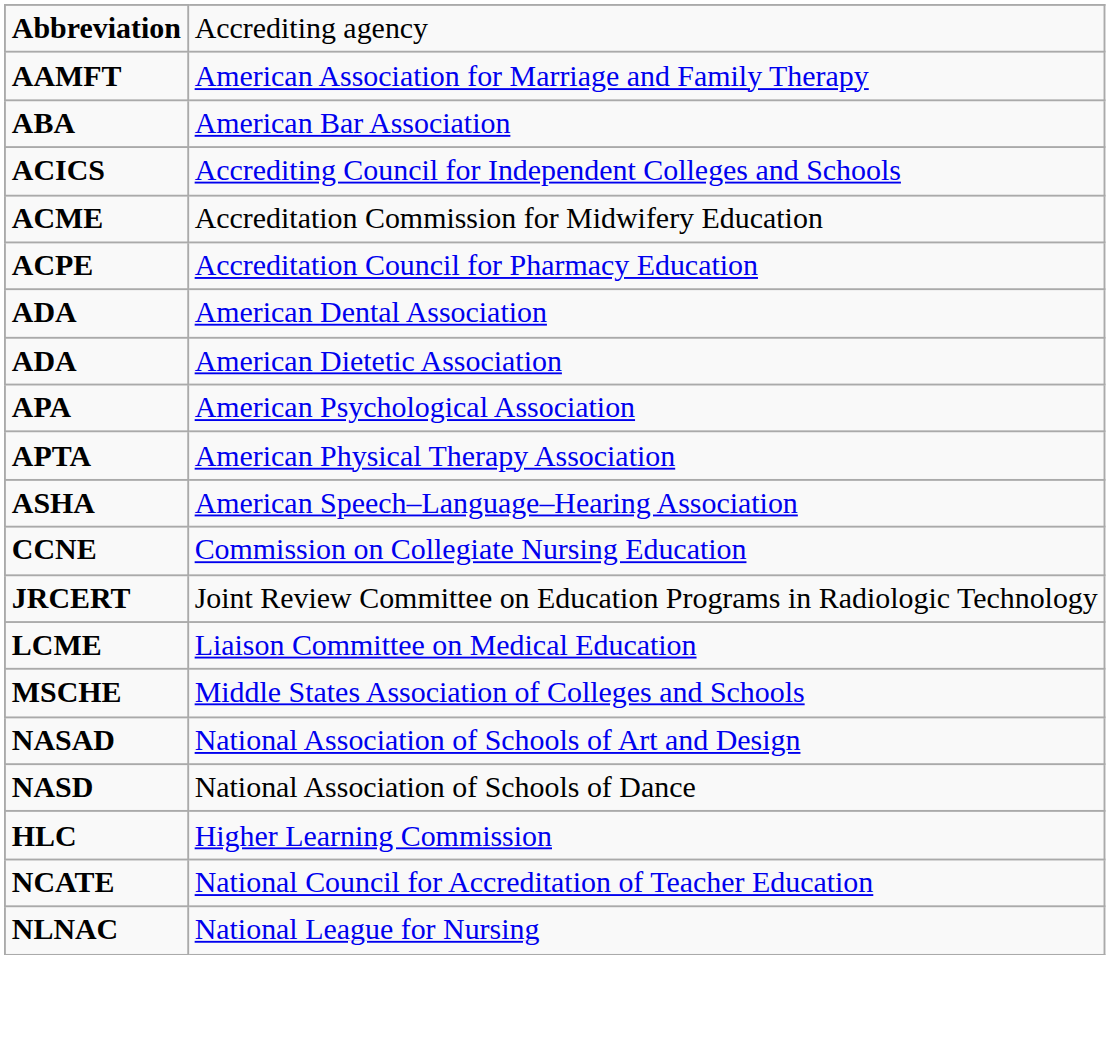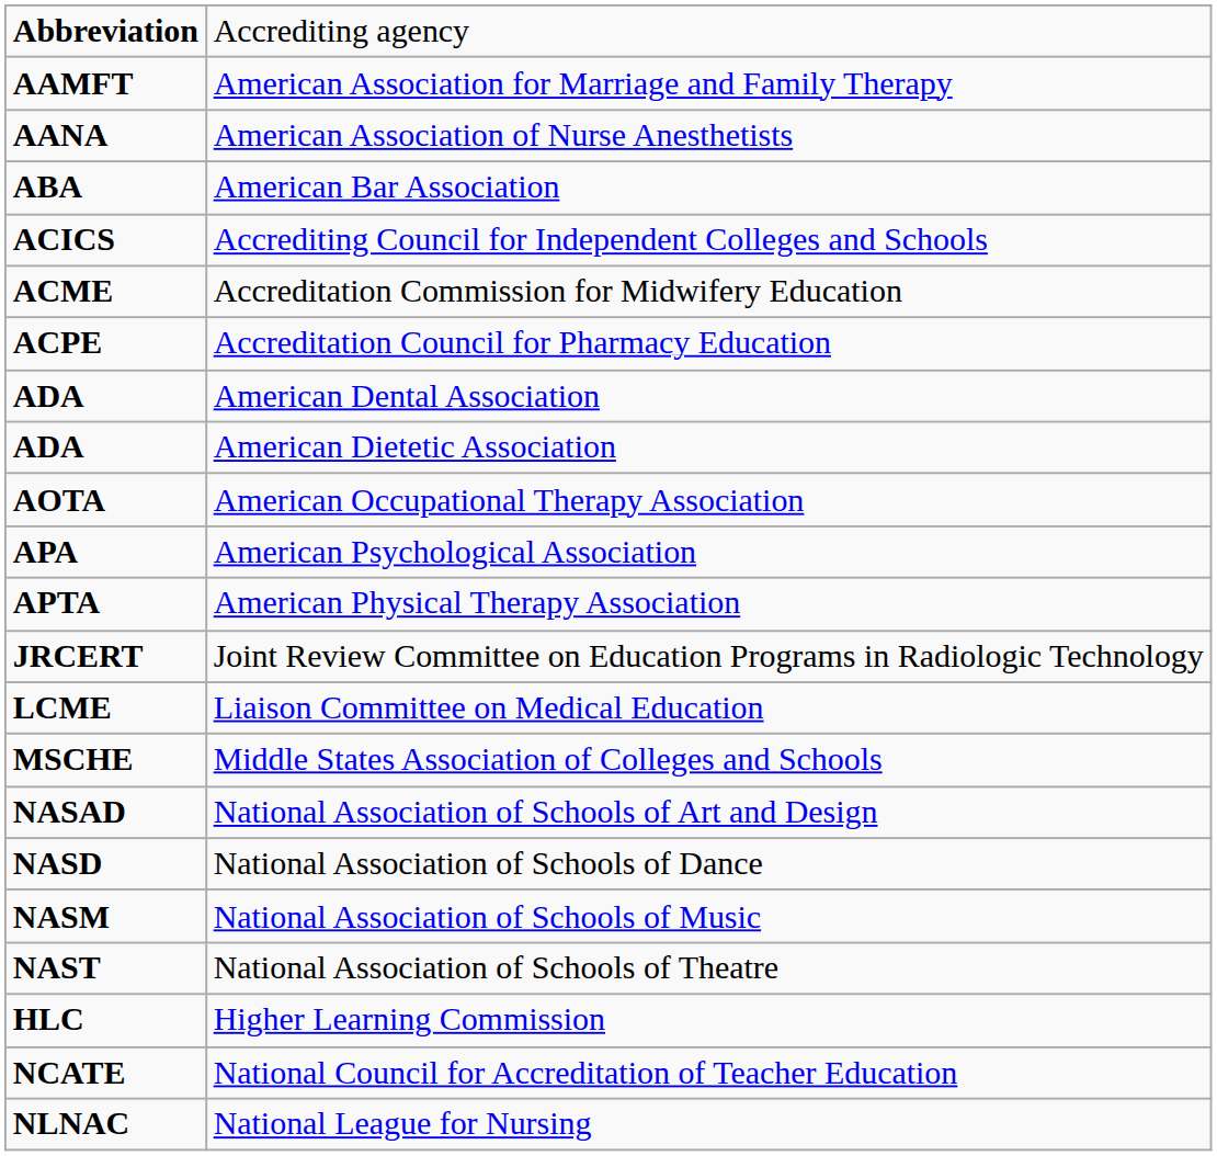 <table class="wikitable">
 <tr>
 <td><strong>Abbreviation</strong></td>
 <td>Accrediting agency</td>
 </tr>
 <tr>
 <td><strong>AAMFT</strong></td>
 <td><a href='#'>American Association for Marriage and Family Therapy</a></td>
+</tr>
+<tr>
+<td><strong>AANA</strong></td>
+<td><a href='#'>American Association of Nurse Anesthetists</a></td>
 </tr>
 <tr>
 <td><strong>ABA</strong></td>
 <td><a href='#'>American Bar Association</a></td>
 </tr>
 <tr>
 <td><strong>ACICS</strong></td>
 <td><a href='#'>Accrediting Council for Independent Colleges and Schools</a></td>
 </tr>
 <tr>
 <td><strong>ACME</strong></td>
 <td>Accreditation Commission for Midwifery Education</td>
 </tr>
 <tr>
 <td><strong>ACPE</strong></td>
 <td><a href='#'>Accreditation Council for Pharmacy Education</a></td>
 </tr>
 <tr>
 <td><strong>ADA</strong></td>
 <td><a href='#'>American Dental Association</a></td>
 </tr>
 <tr>
 <td><strong>ADA</strong></td>
 <td><a href='#'>American Dietetic Association</a></td>
 </tr>
 <tr>
+<td><strong>AOTA</strong></td>
+<td><a href='#'>American Occupational Therapy Association</a></td>
+</tr>
+<tr>
 <td><strong>APA</strong></td>
 <td><a href='#'>American Psychological Association</a></td>
 </tr>
 <tr>
 <td><strong>APTA</strong></td>
 <td><a href='#'>American Physical Therapy Association</a></td>
-</tr>
-<tr>
-<td><strong>ASHA</strong></td>
-<td><a href='#'>American Speech–Language–Hearing Association</a></td>
-</tr>
-<tr>
-<td><strong>CCNE</strong></td>
-<td><a href='#'>Commission on Collegiate Nursing Education</a></td>
 </tr>
 <tr>
 <td><strong>JRCERT</strong></td>
 <td>Joint Review Committee on Education Programs in Radiologic Technology</td>
 </tr>
 <tr>
 <td><strong>LCME</strong></td>
 <td><a href='#'>Liaison Committee on Medical Education</a></td>
 </tr>
 <tr>
 <td><strong>MSCHE</strong></td>
 <td><a href='#'>Middle States Association of Colleges and Schools</a></td>
 </tr>
 <tr>
 <td><strong>NASAD</strong></td>
 <td><a href='#'>National Association of Schools of Art and Design</a></td>
 </tr>
 <tr>
 <td><strong>NASD</strong></td>
 <td>National Association of Schools of Dance</td>
 </tr>
 <tr>
+<td><strong>NASM</strong></td>
+<td><a href='#'>National Association of Schools of Music</a></td>
+</tr>
+<tr>
+<td><strong>NAST</strong></td>
+<td>National Association of Schools of Theatre</td>
+</tr>
+<tr>
 <td><strong>HLC</strong></td>
 <td><a href='#'>Higher Learning Commission</a></td>
 </tr>
 <tr>
 <td><strong>NCATE</strong></td>
 <td><a href='#'>National Council for Accreditation of Teacher Education</a></td>
 </tr>
 <tr>
 <td><strong>NLNAC</strong></td>
 <td><a href='#'>National League for Nursing</a></td>
 </tr>
 </table>
